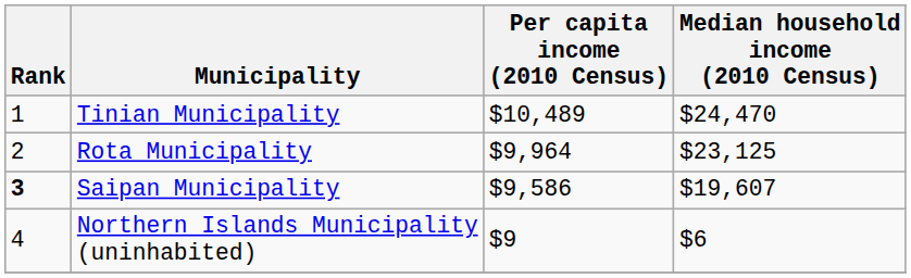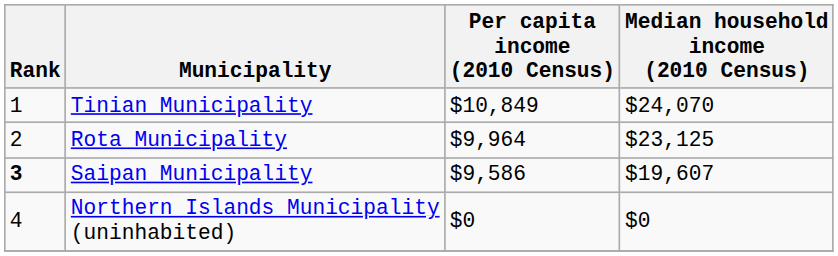 <table class="wikitable sortable">
 <tr valign=bottom>
 <th>Rank</th>
 <th>Municipality</th>
 <th>Per capita<br> income <br>(2010 Census)</th>
 <th>Median household<br> income <br>(2010 Census)</th>
 </tr>
 <tr>
 <td>1</td>
 <td><a href='#'>Tinian Municipality</a></td>
-<td>$10,489</td>
-<td>$24,470</td>
+<td>$10,849</td>
+<td>$24,070</td>
 </tr>
 <tr>
 <td>2</td>
 <td><a href='#'>Rota Municipality</a></td>
 <td>$9,964</td>
 <td>$23,125</td>
 </tr>
 <tr>
 <td><strong>3</strong></td>
 <td><a href='#'>Saipan Municipality</a></td>
 <td>$9,586</td>
 <td>$19,607</td>
 </tr>
 <tr>
 <td>4</td>
 <td><a href='#'>Northern Islands Municipality</a><br> (uninhabited)</td>
-<td>$9</td>
-<td>$6</td>
+<td>$0</td>
+<td>$0</td>
 </tr>
 <tr>
 </tr>
 </table>
